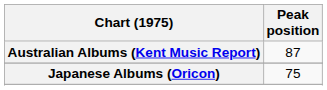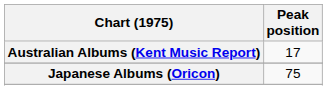 <table class="wikitable sortable plainrowheaders" style="text-align:center">
 <tr>
 <th>Chart (1975)</th>
 <th>Peak<br>position</th>
 </tr>
 <tr>
 <th scope="row">Australian Albums (<a href='#'>Kent Music Report</a>)</th>
-<td>87</td>
+<td>17</td>
 </tr>
 <tr>
 </tr>
 <tr>
 <th scope="row">Japanese Albums (<a href='#'>Oricon</a>)</th>
 <td>75</td>
 </tr>
 <tr>
 </tr>
 <tr>
 </tr>
 </table>
